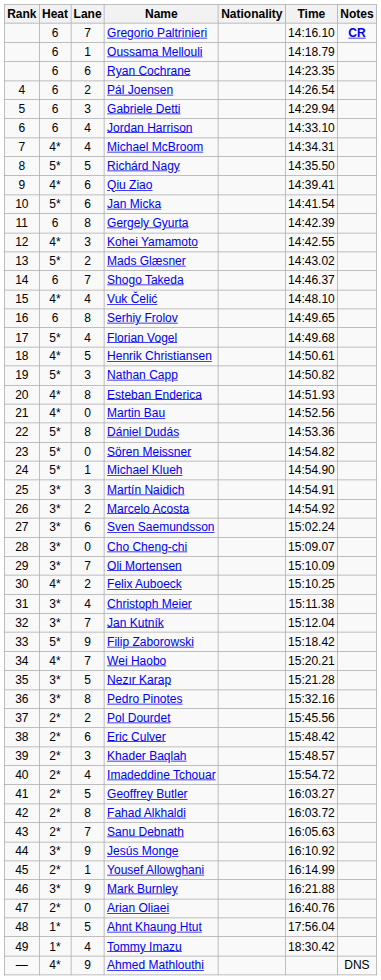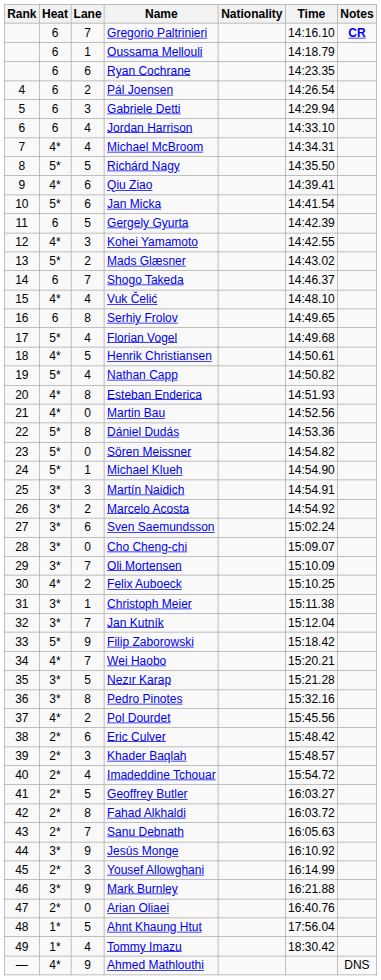 <table class="wikitable sortable" style="text-align:center">
 <tr>
 <th>Rank</th>
 <th>Heat</th>
 <th>Lane</th>
 <th>Name</th>
 <th>Nationality</th>
 <th>Time</th>
 <th>Notes</th>
 </tr>
 <tr>
 <td></td>
 <td>6</td>
 <td>7</td>
 <td align=left><a href='#'>Gregorio Paltrinieri</a></td>
 <td align=left></td>
 <td>14:16.10</td>
 <td><strong><a href='#'>CR</a></strong></td>
 </tr>
 <tr>
 <td></td>
 <td>6</td>
 <td>1</td>
 <td align=left><a href='#'>Oussama Mellouli</a></td>
 <td align=left></td>
 <td>14:18.79</td>
 <td></td>
 </tr>
 <tr>
 <td></td>
 <td>6</td>
 <td>6</td>
 <td align=left><a href='#'>Ryan Cochrane</a></td>
 <td align=left></td>
 <td>14:23.35</td>
 <td></td>
 </tr>
 <tr>
 <td>4</td>
 <td>6</td>
 <td>2</td>
 <td align=left><a href='#'>Pál Joensen</a></td>
 <td align=left></td>
 <td>14:26.54</td>
 <td></td>
 </tr>
 <tr>
 <td>5</td>
 <td>6</td>
 <td>3</td>
 <td align=left><a href='#'>Gabriele Detti</a></td>
 <td align=left></td>
 <td>14:29.94</td>
 <td></td>
 </tr>
 <tr>
 <td>6</td>
 <td>6</td>
 <td>4</td>
 <td align=left><a href='#'>Jordan Harrison</a></td>
 <td align=left></td>
 <td>14:33.10</td>
 <td></td>
 </tr>
 <tr>
 <td>7</td>
 <td>4*</td>
 <td>4</td>
 <td align=left><a href='#'>Michael McBroom</a></td>
 <td align=left></td>
 <td>14:34.31</td>
 <td></td>
 </tr>
 <tr>
 <td>8</td>
 <td>5*</td>
 <td>5</td>
 <td align=left><a href='#'>Richárd Nagy</a></td>
 <td align=left></td>
 <td>14:35.50</td>
 <td></td>
 </tr>
 <tr>
 <td>9</td>
 <td>4*</td>
 <td>6</td>
 <td align=left><a href='#'>Qiu Ziao</a></td>
 <td align=left></td>
 <td>14:39.41</td>
 <td></td>
 </tr>
 <tr>
 <td>10</td>
 <td>5*</td>
 <td>6</td>
 <td align=left><a href='#'>Jan Micka</a></td>
 <td align=left></td>
 <td>14:41.54</td>
 <td></td>
 </tr>
 <tr>
 <td>11</td>
 <td>6</td>
-<td>8</td>
+<td>5</td>
 <td align=left><a href='#'>Gergely Gyurta</a></td>
 <td align=left></td>
 <td>14:42.39</td>
 <td></td>
 </tr>
 <tr>
 <td>12</td>
 <td>4*</td>
 <td>3</td>
 <td align=left><a href='#'>Kohei Yamamoto</a></td>
 <td align=left></td>
 <td>14:42.55</td>
 <td></td>
 </tr>
 <tr>
 <td>13</td>
 <td>5*</td>
 <td>2</td>
 <td align=left><a href='#'>Mads Glæsner</a></td>
 <td align=left></td>
 <td>14:43.02</td>
 <td></td>
 </tr>
 <tr>
 <td>14</td>
 <td>6</td>
 <td>7</td>
 <td align=left><a href='#'>Shogo Takeda</a></td>
 <td align=left></td>
 <td>14:46.37</td>
 <td></td>
 </tr>
 <tr>
 <td>15</td>
 <td>4*</td>
 <td>4</td>
 <td align=left><a href='#'>Vuk Čelić</a></td>
 <td align=left></td>
 <td>14:48.10</td>
 <td></td>
 </tr>
 <tr>
 <td>16</td>
 <td>6</td>
 <td>8</td>
 <td align=left><a href='#'>Serhiy Frolov</a></td>
 <td align=left></td>
 <td>14:49.65</td>
 <td></td>
 </tr>
 <tr>
 <td>17</td>
 <td>5*</td>
 <td>4</td>
 <td align=left><a href='#'>Florian Vogel</a></td>
 <td align=left></td>
 <td>14:49.68</td>
 <td></td>
 </tr>
 <tr>
 <td>18</td>
 <td>4*</td>
 <td>5</td>
 <td align=left><a href='#'>Henrik Christiansen</a></td>
 <td align=left></td>
 <td>14:50.61</td>
 <td></td>
 </tr>
 <tr>
 <td>19</td>
 <td>5*</td>
-<td>3</td>
+<td>4</td>
 <td align=left><a href='#'>Nathan Capp</a></td>
 <td align=left></td>
 <td>14:50.82</td>
 <td></td>
 </tr>
 <tr>
 <td>20</td>
 <td>4*</td>
 <td>8</td>
 <td align=left><a href='#'>Esteban Enderica</a></td>
 <td align=left></td>
 <td>14:51.93</td>
 <td></td>
 </tr>
 <tr>
 <td>21</td>
 <td>4*</td>
 <td>0</td>
 <td align=left><a href='#'>Martin Bau</a></td>
 <td align=left></td>
 <td>14:52.56</td>
 <td></td>
 </tr>
 <tr>
 <td>22</td>
 <td>5*</td>
 <td>8</td>
 <td align=left><a href='#'>Dániel Dudás</a></td>
 <td align=left></td>
 <td>14:53.36</td>
 <td></td>
 </tr>
 <tr>
 <td>23</td>
 <td>5*</td>
 <td>0</td>
 <td align=left><a href='#'>Sören Meissner</a></td>
 <td align=left></td>
 <td>14:54.82</td>
 <td></td>
 </tr>
 <tr>
 <td>24</td>
 <td>5*</td>
 <td>1</td>
 <td align=left><a href='#'>Michael Klueh</a></td>
 <td align=left></td>
 <td>14:54.90</td>
 <td></td>
 </tr>
 <tr>
 <td>25</td>
 <td>3*</td>
 <td>3</td>
 <td align=left><a href='#'>Martín Naidich</a></td>
 <td align=left></td>
 <td>14:54.91</td>
 <td></td>
 </tr>
 <tr>
 <td>26</td>
 <td>3*</td>
 <td>2</td>
 <td align=left><a href='#'>Marcelo Acosta</a></td>
 <td align=left></td>
 <td>14:54.92</td>
 <td></td>
 </tr>
 <tr>
 <td>27</td>
 <td>3*</td>
 <td>6</td>
 <td align=left><a href='#'>Sven Saemundsson</a></td>
 <td align=left></td>
 <td>15:02.24</td>
 <td></td>
 </tr>
 <tr>
 <td>28</td>
 <td>3*</td>
 <td>0</td>
 <td align=left><a href='#'>Cho Cheng-chi</a></td>
 <td align=left></td>
 <td>15:09.07</td>
 <td></td>
 </tr>
 <tr>
 <td>29</td>
 <td>3*</td>
 <td>7</td>
 <td align=left><a href='#'>Oli Mortensen</a></td>
 <td align=left></td>
 <td>15:10.09</td>
 <td></td>
 </tr>
 <tr>
 <td>30</td>
 <td>4*</td>
 <td>2</td>
 <td align=left><a href='#'>Felix Auboeck</a></td>
 <td align=left></td>
 <td>15:10.25</td>
 <td></td>
 </tr>
 <tr>
 <td>31</td>
 <td>3*</td>
-<td>4</td>
+<td>1</td>
 <td align=left><a href='#'>Christoph Meier</a></td>
 <td align=left></td>
 <td>15:11.38</td>
 <td></td>
 </tr>
 <tr>
 <td>32</td>
 <td>3*</td>
 <td>7</td>
 <td align=left><a href='#'>Jan Kutník</a></td>
 <td align=left></td>
 <td>15:12.04</td>
 <td></td>
 </tr>
 <tr>
 <td>33</td>
 <td>5*</td>
 <td>9</td>
 <td align=left><a href='#'>Filip Zaborowski</a></td>
 <td align=left></td>
 <td>15:18.42</td>
 <td></td>
 </tr>
 <tr>
 <td>34</td>
 <td>4*</td>
 <td>7</td>
 <td align=left><a href='#'>Wei Haobo</a></td>
 <td align=left></td>
 <td>15:20.21</td>
 <td></td>
 </tr>
 <tr>
 <td>35</td>
 <td>3*</td>
 <td>5</td>
 <td align=left><a href='#'>Nezır Karap</a></td>
 <td align=left></td>
 <td>15:21.28</td>
 <td></td>
 </tr>
 <tr>
 <td>36</td>
 <td>3*</td>
 <td>8</td>
 <td align=left><a href='#'>Pedro Pinotes</a></td>
 <td align=left></td>
 <td>15:32.16</td>
 <td></td>
 </tr>
 <tr>
 <td>37</td>
-<td>2*</td>
+<td>4*</td>
 <td>2</td>
 <td align=left><a href='#'>Pol Dourdet</a></td>
 <td align=left></td>
 <td>15:45.56</td>
 <td></td>
 </tr>
 <tr>
 <td>38</td>
 <td>2*</td>
 <td>6</td>
 <td align=left><a href='#'>Eric Culver</a></td>
 <td align=left></td>
 <td>15:48.42</td>
 <td></td>
 </tr>
 <tr>
 <td>39</td>
 <td>2*</td>
 <td>3</td>
 <td align=left><a href='#'>Khader Baqlah</a></td>
 <td align=left></td>
 <td>15:48.57</td>
 <td></td>
 </tr>
 <tr>
 <td>40</td>
 <td>2*</td>
 <td>4</td>
 <td align=left><a href='#'>Imadeddine Tchouar</a></td>
 <td align=left></td>
 <td>15:54.72</td>
 <td></td>
 </tr>
 <tr>
 <td>41</td>
 <td>2*</td>
 <td>5</td>
 <td align=left><a href='#'>Geoffrey Butler</a></td>
 <td align=left></td>
 <td>16:03.27</td>
 <td></td>
 </tr>
 <tr>
 <td>42</td>
 <td>2*</td>
 <td>8</td>
 <td align=left><a href='#'>Fahad Alkhaldi</a></td>
 <td align=left></td>
 <td>16:03.72</td>
 <td></td>
 </tr>
 <tr>
 <td>43</td>
 <td>2*</td>
 <td>7</td>
 <td align=left><a href='#'>Sanu Debnath</a></td>
 <td align=left></td>
 <td>16:05.63</td>
 <td></td>
 </tr>
 <tr>
 <td>44</td>
 <td>3*</td>
 <td>9</td>
 <td align=left><a href='#'>Jesús Monge</a></td>
 <td align=left></td>
 <td>16:10.92</td>
 <td></td>
 </tr>
 <tr>
 <td>45</td>
 <td>2*</td>
-<td>1</td>
+<td>3</td>
 <td align=left><a href='#'>Yousef Allowghani</a></td>
 <td align=left></td>
 <td>16:14.99</td>
 <td></td>
 </tr>
 <tr>
 <td>46</td>
 <td>3*</td>
 <td>9</td>
 <td align=left><a href='#'>Mark Burnley</a></td>
 <td align=left></td>
 <td>16:21.88</td>
 <td></td>
 </tr>
 <tr>
 <td>47</td>
 <td>2*</td>
 <td>0</td>
 <td align=left><a href='#'>Arian Oliaei</a></td>
 <td align=left></td>
 <td>16:40.76</td>
 <td></td>
 </tr>
 <tr>
 <td>48</td>
 <td>1*</td>
 <td>5</td>
 <td align=left><a href='#'>Ahnt Khaung Htut</a></td>
 <td align=left></td>
 <td>17:56.04</td>
 <td></td>
 </tr>
 <tr>
 <td>49</td>
 <td>1*</td>
 <td>4</td>
 <td align=left><a href='#'>Tommy Imazu</a></td>
 <td align=left></td>
 <td>18:30.42</td>
 <td></td>
 </tr>
 <tr>
 <td>—</td>
 <td>4*</td>
 <td>9</td>
 <td align=left><a href='#'>Ahmed Mathlouthi</a></td>
 <td align=left></td>
 <td></td>
 <td>DNS</td>
 </tr>
 </table>
